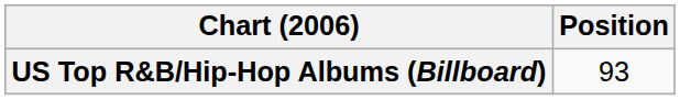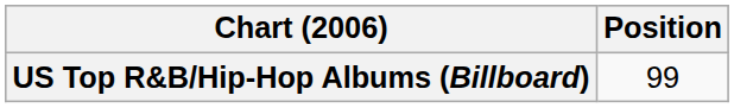 <table class="wikitable plainrowheaders" style="text-align:center">
 <tr>
 <th scope="col">Chart (2006)</th>
 <th scope="col">Position</th>
 </tr>
 <tr>
 <th scope="row">US Top R&B/Hip-Hop Albums (<em>Billboard</em>)</th>
-<td>93</td>
+<td>99</td>
 </tr>
 </table>
